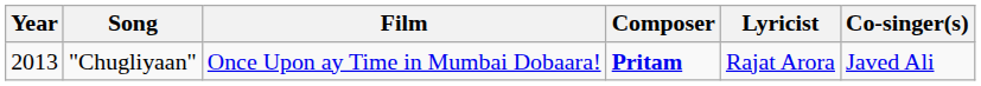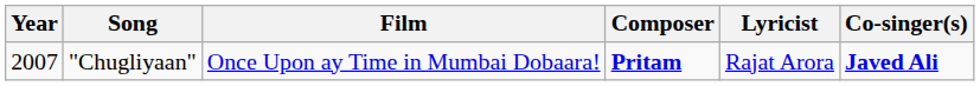 <table class="wikitable">
 <tr>
 <th>Year</th>
 <th>Song</th>
 <th>Film</th>
 <th>Composer</th>
 <th>Lyricist</th>
 <th>Co-singer(s)</th>
 </tr>
 <tr>
-<td>2013</td>
+<td>2007</td>
 <td>"Chugliyaan"</td>
 <td><a href='#'>Once Upon ay Time in Mumbai Dobaara!</a></td>
 <td><strong><a href='#'>Pritam</a></strong></td>
 <td><a href='#'>Rajat Arora</a></td>
-<td><a href='#'>Javed Ali</a></td>
+<td><strong><a href='#'>Javed Ali</a></strong></td>
 </tr>
 </table>
